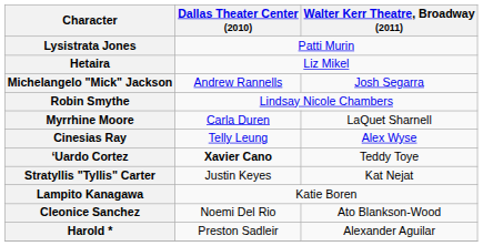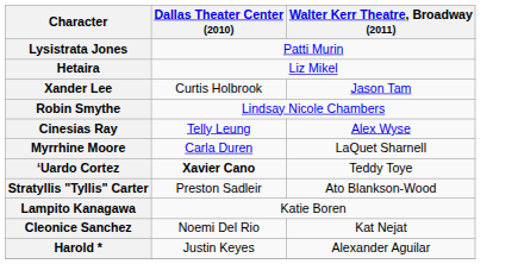 <table class="wikitable" style="width:1000;">
 <tr>
 <th>Character</th>
 <th><a href='#'>Dallas Theater Center</a><br><small>(2010)</small></th>
 <th><a href='#'>Walter Kerr Theatre</a>, Broadway<br><small>(2011)</small></th>
 </tr>
 <tr>
 <th>Lysistrata Jones</th>
 <td colspan='2' align=center><a href='#'>Patti Murin</a></td>
 </tr>
 <tr>
 <th>Hetaira</th>
 <td colspan='2' align=center><a href='#'>Liz Mikel</a></td>
 </tr>
 <tr>
-<th>Michelangelo "Mick" Jackson</th>
-<td colspan='1' align=center><a href='#'>Andrew Rannells</a></td>
-<td colspan='1' align=center><a href='#'>Josh Segarra</a></td>
+<th>Xander Lee</th>
+<td colspan='1' align=center>Curtis Holbrook</td>
+<td colspan='1' align=center><a href='#'>Jason Tam</a></td>
 </tr>
 <tr>
 <th>Robin Smythe</th>
 <td colspan='2' align=center><a href='#'>Lindsay Nicole Chambers</a></td>
 </tr>
 <tr>
+<th>Cinesias Ray</th>
+<td colspan='1' align=center><a href='#'>Telly Leung</a></td>
+<td colspan='1' align=center><a href='#'>Alex Wyse</a></td>
+</tr>
+<tr>
 <th>Myrrhine Moore</th>
 <td colspan='1' align=center><a href='#'>Carla Duren</a></td>
 <td colspan='1' align=center>LaQuet Sharnell</td>
-</tr>
-<tr>
-<th>Cinesias Ray</th>
-<td colspan='1' align=center><a href='#'>Telly Leung</a></td>
-<td colspan='1' align=center><a href='#'>Alex Wyse</a></td>
 </tr>
 <tr>
 <th>‘Uardo Cortez</th>
 <td colspan='1' align=center><strong>Xavier Cano</strong></td>
 <td colspan='1' align=center>Teddy Toye</td>
 </tr>
 <tr>
 <th>Stratyllis "Tyllis" Carter</th>
-<td colspan='1' align=center>Justin Keyes</td>
-<td colspan='1' align=center>Kat Nejat</td>
+<td colspan='1' align=center>Preston Sadleir</td>
+<td colspan='1' align=center>Ato Blankson-Wood</td>
 </tr>
 <tr>
 <th>Lampito Kanagawa</th>
 <td colspan='2' align=center>Katie Boren</td>
 </tr>
 <tr>
 <th>Cleonice Sanchez</th>
 <td colspan='1' align=center>Noemi Del Rio</td>
-<td colspan='1' align=center>Ato Blankson-Wood</td>
+<td colspan='1' align=center>Kat Nejat</td>
 </tr>
 <tr>
 <th>Harold <strong>*</strong></th>
-<td colspan='1' align=center>Preston Sadleir</td>
+<td colspan='1' align=center>Justin Keyes</td>
 <td colspan='1' align=center>Alexander Aguilar</td>
 </tr>
 <tr>
 </tr>
 </table>
